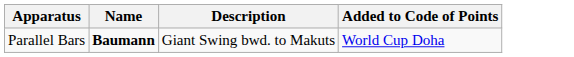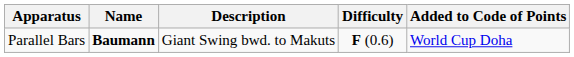 <table class="wikitable">
 <tr>
 <th>Apparatus</th>
 <th>Name</th>
 <th>Description</th>
+<th>Difficulty</th>
 <th>Added to Code of Points</th>
 </tr>
 <tr>
 <td>Parallel Bars</td>
 <td><strong>Baumann</strong></td>
 <td>Giant Swing bwd. to Makuts</td>
+<td align=center><strong>F</strong> (0.6)</td>
 <td><a href='#'>World Cup Doha</a></td>
 </tr>
 </table>
